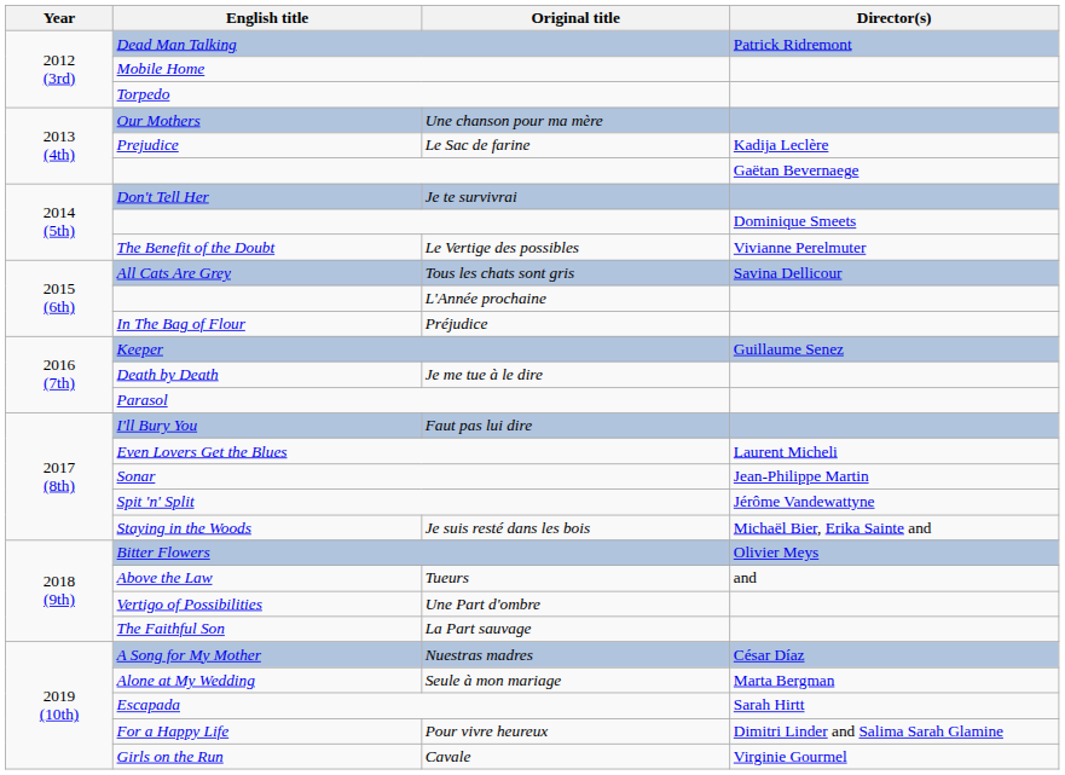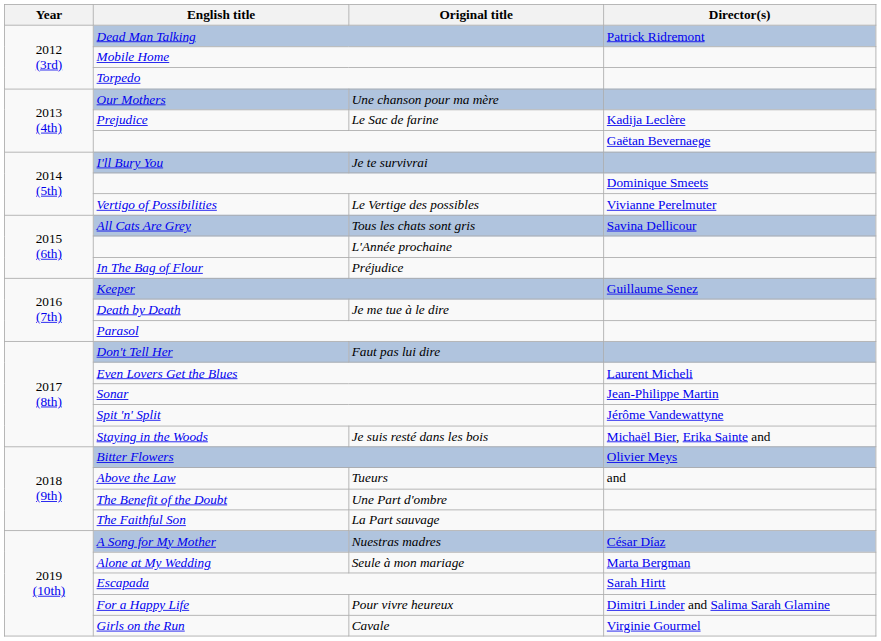 <table class="wikitable">
 <tr>
 <th width="100"><strong>Year</strong></th>
 <th width="300"><strong>English title</strong></th>
 <th width="300"><strong>Original title</strong></th>
 <th width="320"><strong>Director(s)</strong></th>
 </tr>
 <tr>
 <td rowspan="3" style="text-align:center;">2012<br><a href='#'>(3rd)</a></td>
 <td style="background:#B0C4DE;" colspan="2"><em><a href='#'>Dead Man Talking</a></em></td>
 <td style="background:#B0C4DE;"><a href='#'>Patrick Ridremont</a></td>
 </tr>
 <tr>
 <td colspan="2"><em><a href='#'>Mobile Home</a></em></td>
 <td></td>
 </tr>
 <tr>
 <td colspan="2"><em><a href='#'>Torpedo</a></em></td>
 <td></td>
 </tr>
 <tr>
 <td rowspan="3" style="text-align:center;">2013<br><a href='#'>(4th)</a></td>
 <td style="background:#B0C4DE;"><em><a href='#'>Our Mothers</a></em></td>
 <td style="background:#B0C4DE;"><em>Une chanson pour ma mère</em></td>
 <td style="background:#B0C4DE;"></td>
 </tr>
 <tr>
 <td><em><a href='#'>Prejudice</a></em></td>
 <td><em>Le Sac de farine</em></td>
 <td><a href='#'>Kadija Leclère</a></td>
 </tr>
 <tr>
 <td colspan="2"><em></em></td>
 <td><a href='#'>Gaëtan Bevernaege</a></td>
 </tr>
 <tr>
 <td rowspan="3" style="text-align:center;">2014<br><a href='#'>(5th)</a></td>
-<td style="background:#B0C4DE;"><em><a href='#'>Don't Tell Her</a></em></td>
+<td style="background:#B0C4DE;"><em><a href='#'>I'll Bury You</a></em></td>
 <td style="background:#B0C4DE;"><em>Je te survivrai</em></td>
 <td style="background:#B0C4DE;"></td>
 </tr>
 <tr>
 <td colspan="2"><em></em></td>
 <td><a href='#'>Dominique Smeets</a></td>
 </tr>
 <tr>
-<td><em><a href='#'>The Benefit of the Doubt</a></em></td>
+<td><em><a href='#'>Vertigo of Possibilities</a></em></td>
 <td><em>Le Vertige des possibles</em></td>
 <td><a href='#'>Vivianne Perelmuter</a></td>
 </tr>
 <tr>
 <td rowspan="3" style="text-align:center;">2015<br><a href='#'>(6th)</a></td>
 <td style="background:#B0C4DE;"><em><a href='#'>All Cats Are Grey</a></em></td>
 <td style="background:#B0C4DE;"><em>Tous les chats sont gris</em></td>
 <td style="background:#B0C4DE;"><a href='#'>Savina Dellicour</a></td>
 </tr>
 <tr>
 <td><em></em></td>
 <td><em>L'Année prochaine</em></td>
 <td></td>
 </tr>
 <tr>
 <td><em><a href='#'>In The Bag of Flour</a></em></td>
 <td><em>Préjudice</em></td>
 <td></td>
 </tr>
 <tr>
 <td rowspan="3" style="text-align:center;">2016<br><a href='#'>(7th)</a></td>
 <td style="background:#B0C4DE;" colspan="2"><em><a href='#'>Keeper</a></em></td>
 <td style="background:#B0C4DE;"><a href='#'>Guillaume Senez</a></td>
 </tr>
 <tr>
 <td><em><a href='#'>Death by Death</a></em></td>
 <td><em>Je me tue à le dire</em></td>
 <td></td>
 </tr>
 <tr>
 <td colspan="2"><em><a href='#'>Parasol</a></em></td>
 <td></td>
 </tr>
 <tr>
 <td rowspan="5" style="text-align:center;">2017<br><a href='#'>(8th)</a></td>
-<td style="background:#B0C4DE;"><em><a href='#'>I'll Bury You</a></em></td>
+<td style="background:#B0C4DE;"><em><a href='#'>Don't Tell Her</a></em></td>
 <td style="background:#B0C4DE;"><em>Faut pas lui dire</em></td>
 <td style="background:#B0C4DE;"></td>
 </tr>
 <tr>
 <td colspan="2"><em><a href='#'>Even Lovers Get the Blues</a></em></td>
 <td><a href='#'>Laurent Micheli</a></td>
 </tr>
 <tr>
 <td colspan="2"><em><a href='#'>Sonar</a></em></td>
 <td><a href='#'>Jean-Philippe Martin</a></td>
 </tr>
 <tr>
 <td colspan="2"><em><a href='#'>Spit 'n' Split</a></em></td>
 <td><a href='#'>Jérôme Vandewattyne</a></td>
 </tr>
 <tr>
 <td><em><a href='#'>Staying in the Woods</a></em></td>
 <td><em>Je suis resté dans les bois</em></td>
 <td><a href='#'>Michaël Bier</a>, <a href='#'>Erika Sainte</a> and </td>
 </tr>
 <tr>
 <td rowspan="4" style="text-align:center;">2018<br><a href='#'>(9th)</a></td>
 <td style="background:#B0C4DE;" colspan="2"><em><a href='#'>Bitter Flowers</a></em></td>
 <td style="background:#B0C4DE;"><a href='#'>Olivier Meys</a></td>
 </tr>
 <tr>
 <td><em><a href='#'>Above the Law</a></em></td>
 <td><em>Tueurs</em></td>
 <td> and </td>
 </tr>
 <tr>
-<td><em><a href='#'>Vertigo of Possibilities</a></em></td>
+<td><em><a href='#'>The Benefit of the Doubt</a></em></td>
 <td><em>Une Part d'ombre</em></td>
 <td></td>
 </tr>
 <tr>
 <td><em><a href='#'>The Faithful Son</a></em></td>
 <td><em>La Part sauvage</em></td>
 <td></td>
 </tr>
 <tr>
 <td rowspan="5" style="text-align:center;">2019<br><a href='#'>(10th)</a></td>
 <td style="background:#B0C4DE;"><em><a href='#'>A Song for My Mother</a></em></td>
 <td style="background:#B0C4DE;"><em>Nuestras madres</em></td>
 <td style="background:#B0C4DE;"><a href='#'>César Díaz</a></td>
 </tr>
 <tr>
 <td><em><a href='#'>Alone at My Wedding</a></em></td>
 <td><em>Seule à mon mariage</em></td>
 <td><a href='#'>Marta Bergman</a></td>
 </tr>
 <tr>
 <td colspan="2"><em><a href='#'>Escapada</a></em></td>
 <td><a href='#'>Sarah Hirtt</a></td>
 </tr>
 <tr>
 <td><em><a href='#'>For a Happy Life</a></em></td>
 <td><em>Pour vivre heureux</em></td>
 <td><a href='#'>Dimitri Linder</a> and <a href='#'>Salima Sarah Glamine</a></td>
 </tr>
 <tr>
 <td><em><a href='#'>Girls on the Run</a></em></td>
 <td><em>Cavale</em></td>
 <td><a href='#'>Virginie Gourmel</a></td>
 </tr>
 </table>
